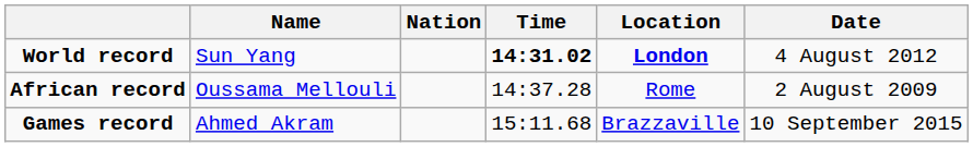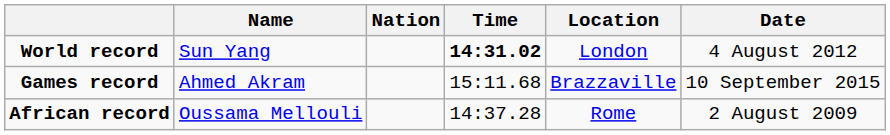 <table class=wikitable style=text-align:center>
 <tr>
 <th></th>
 <th>Name</th>
 <th>Nation</th>
 <th>Time</th>
 <th>Location</th>
 <th>Date</th>
 </tr>
 <tr>
 <td><strong>World record</strong></td>
 <td align=left><a href='#'>Sun Yang</a></td>
 <td align=left></td>
 <td align=left><strong>14:31.02</strong></td>
-<td><strong><a href='#'>London</a></strong></td>
+<td><a href='#'>London</a></td>
 <td>4 August 2012</td>
+</tr>
+<tr>
+<td><strong>Games record</strong></td>
+<td align=left><a href='#'>Ahmed Akram</a></td>
+<td align=left></td>
+<td align=left>15:11.68</td>
+<td><a href='#'>Brazzaville</a></td>
+<td>10 September 2015</td>
 </tr>
 <tr>
 <td><strong>African record</strong></td>
 <td align=left><a href='#'>Oussama Mellouli</a></td>
 <td align=left></td>
 <td align=left>14:37.28</td>
 <td><a href='#'>Rome</a></td>
 <td>2 August 2009</td>
 </tr>
-<tr>
-<td><strong>Games record</strong></td>
-<td align=left><a href='#'>Ahmed Akram</a></td>
-<td align=left></td>
-<td align=left>15:11.68</td>
-<td><a href='#'>Brazzaville</a></td>
-<td>10 September 2015</td>
-</tr>
 </table>
